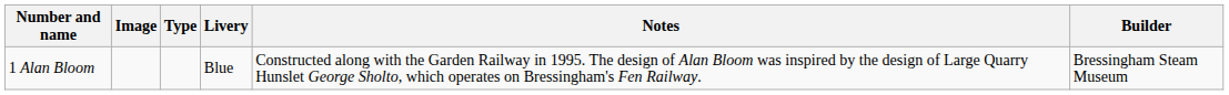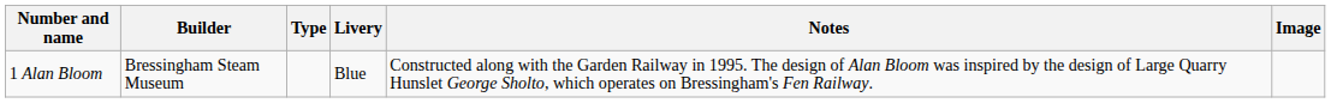 <table class="wikitable">
 <tr>
 <th>Number and name</th>
-<th>Image</th>
+<th>Builder</th>
 <th>Type</th>
 <th>Livery</th>
 <th>Notes</th>
-<th>Builder</th>
+<th>Image</th>
 </tr>
 <tr>
 <td>1 <em>Alan Bloom</em></td>
-<td></td>
+<td>Bressingham Steam Museum</td>
 <td></td>
 <td>Blue</td>
 <td>Constructed along with the Garden Railway in 1995. The design of <em>Alan Bloom</em> was inspired by the design of Large Quarry Hunslet <em>George Sholto</em>, which operates on Bressingham's <em>Fen Railway</em>.</td>
-<td>Bressingham Steam Museum</td>
+<td></td>
 </tr>
 </table>
